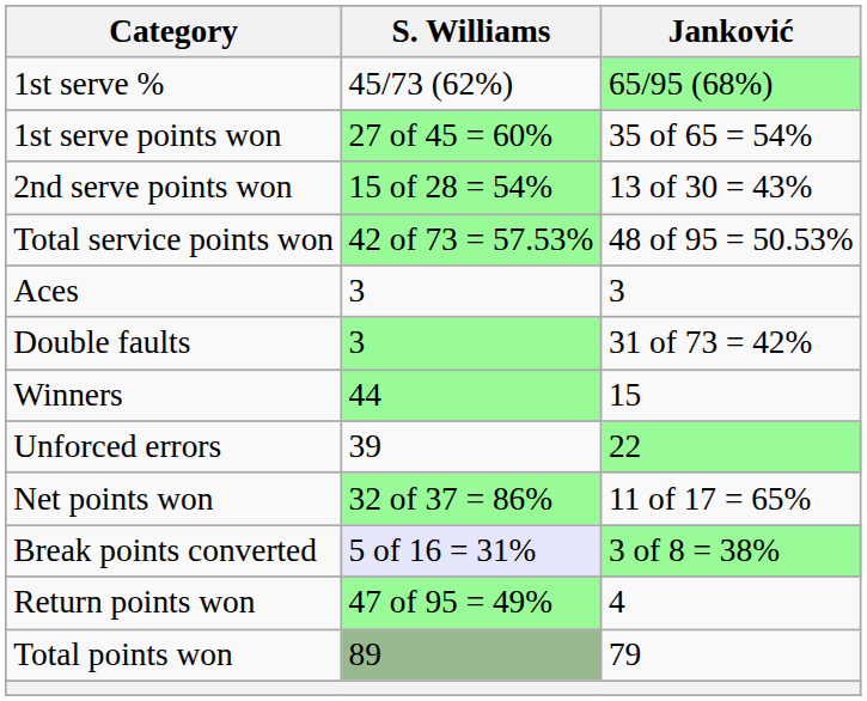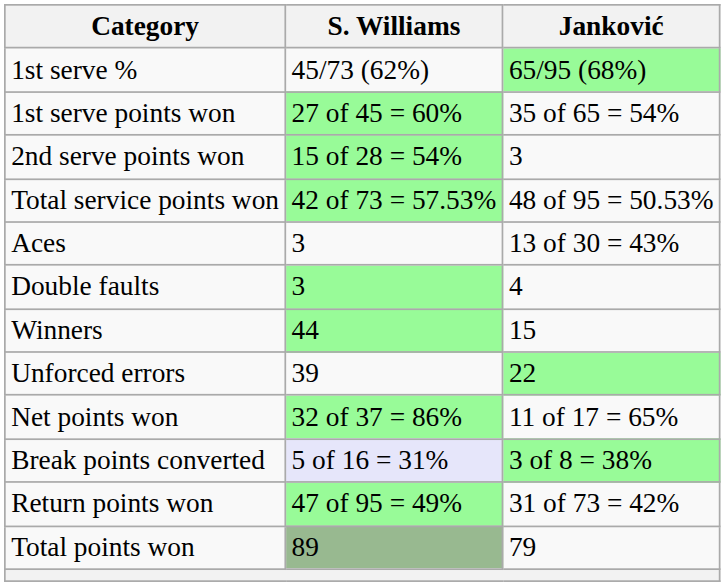 <table class="wikitable">
 <tr>
 <th>Category</th>
 <th> S. Williams</th>
 <th> Janković</th>
 </tr>
 <tr>
 <td>1st serve %</td>
 <td>45/73 (62%)</td>
 <td bgcolor=98FB98>65/95 (68%)</td>
 </tr>
 <tr>
 <td>1st serve points won</td>
 <td bgcolor=98FB98>27 of 45 = 60%</td>
 <td>35 of 65 = 54%</td>
 </tr>
 <tr>
 <td>2nd serve points won</td>
 <td bgcolor=98FB98>15 of 28 = 54%</td>
-<td>13 of 30 = 43%</td>
+<td>3</td>
 </tr>
 <tr>
 <td>Total service points won</td>
 <td bgcolor=98FB98>42 of 73 = 57.53%</td>
 <td>48 of 95 = 50.53%</td>
 </tr>
 <tr>
 <td>Aces</td>
 <td>3</td>
-<td>3</td>
+<td>13 of 30 = 43%</td>
 </tr>
 <tr>
 <td>Double faults</td>
 <td bgcolor=98FB98>3</td>
-<td>31 of 73 = 42%</td>
+<td>4</td>
 </tr>
 <tr>
 <td>Winners</td>
 <td bgcolor=98FB98>44</td>
 <td>15</td>
 </tr>
 <tr>
 <td>Unforced errors</td>
 <td>39</td>
 <td bgcolor=98FB98>22</td>
 </tr>
 <tr>
 <td>Net points won</td>
 <td bgcolor=98FB98>32 of 37 = 86%</td>
 <td>11 of 17 = 65%</td>
 </tr>
 <tr>
 <td>Break points converted</td>
 <td style="background: lavender;">5 of 16 = 31%</td>
 <td bgcolor=98FB98>3 of 8 = 38%</td>
 </tr>
 <tr>
 <td>Return points won</td>
 <td bgcolor=98FB98>47 of 95 = 49%</td>
-<td>4</td>
+<td>31 of 73 = 42%</td>
 </tr>
 <tr>
 <td>Total points won</td>
 <td bgcolor=98FB989>89</td>
 <td>79</td>
 </tr>
 <tr>
 <th colspan=3></th>
 </tr>
 </table>
